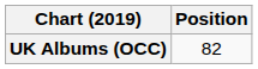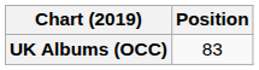 <table class="wikitable plainrowheaders" style="text-align:center">
 <tr>
 <th scope="col">Chart (2019)</th>
 <th scope="col">Position</th>
 </tr>
 <tr>
 <th scope="row">UK Albums (OCC)</th>
-<td>82</td>
+<td>83</td>
 </tr>
 </table>
